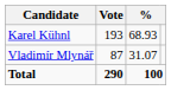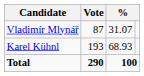 <table class=wikitable style=text-align:right>
 <tr>
 <th>Candidate</th>
 <th>Vote</th>
 <th colspan=2>%</th>
+</tr>
+<tr>
+<td align=left><a href='#'>Vladimír Mlynář</a></td>
+<td>87</td>
+<td>31.07</td>
+<td></td>
 </tr>
 <tr>
 <td align=left><a href='#'>Karel Kühnl</a></td>
 <td>193</td>
 <td>68.93</td>
 <td></td>
 </tr>
 <tr>
-<td align=left><a href='#'>Vladimír Mlynář</a></td>
-<td>87</td>
-<td>31.07</td>
-<td></td>
-</tr>
-<tr>
 <td align=left><strong>Total</strong></td>
 <td><strong>290</strong></td>
 <td colspan=2><strong>100</strong></td>
 </tr>
 </table>
